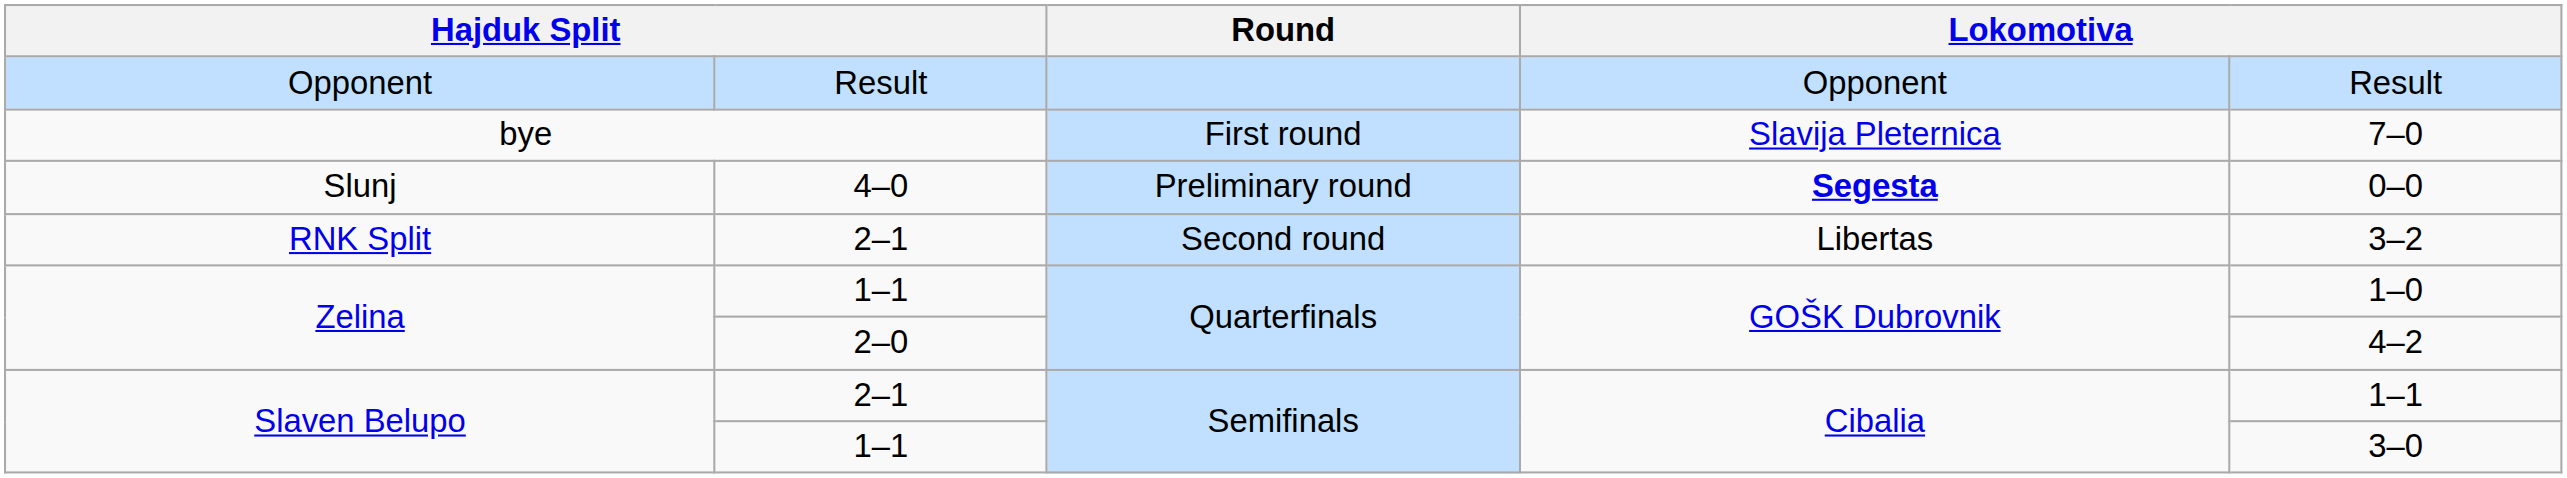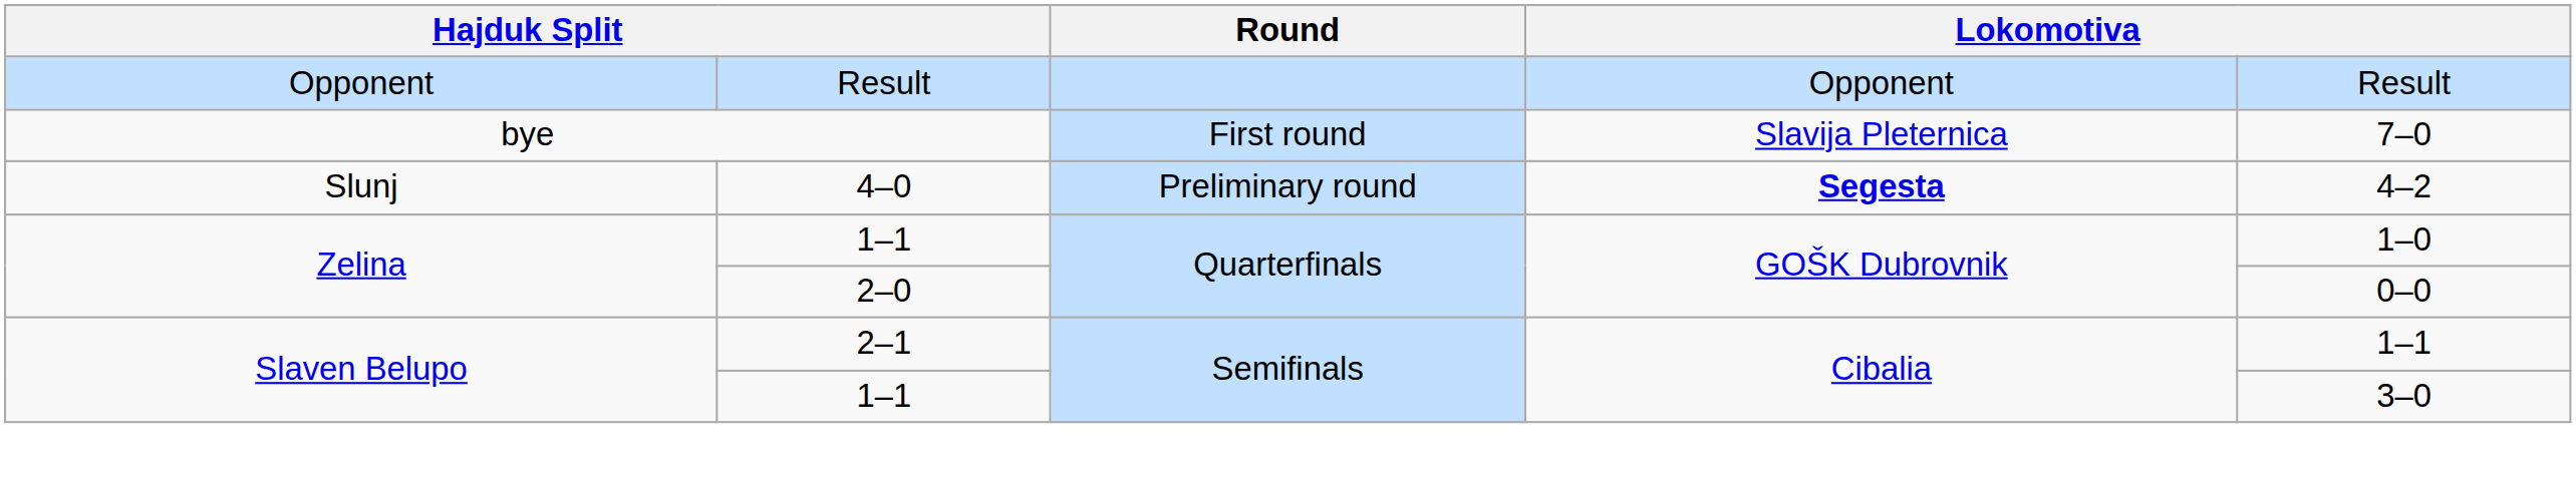 <table class="wikitable" style="text-align: center;">
 <tr>
 <th colspan=2><a href='#'>Hajduk Split</a></th>
 <th>Round</th>
 <th colspan=2><a href='#'>Lokomotiva</a></th>
 </tr>
 <tr bgcolor=#c1e0ff>
 <td width=15%>Opponent</td>
 <td width=7%>Result</td>
 <td width=10%></td>
 <td width=15%>Opponent</td>
 <td width=7%>Result</td>
 </tr>
 <tr>
 <td rowspan=1 colspan=2 align=center>bye</td>
 <td rowspan=1 bgcolor=#c1e0ff>First round</td>
 <td rowspan=1 align=center><a href='#'>Slavija Pleternica</a></td>
 <td>7–0</td>
 </tr>
 <tr>
 <td rowspan=1 align=center>Slunj</td>
 <td>4–0</td>
 <td rowspan=1 bgcolor=#c1e0ff>Preliminary round</td>
 <td rowspan=1 align=center><strong><a href='#'>Segesta</a></strong></td>
-<td>0–0</td>
-</tr>
-<tr>
-<td rowspan=1 align=center><a href='#'>RNK Split</a></td>
-<td>2–1</td>
-<td rowspan=1 bgcolor=#c1e0ff>Second round</td>
-<td rowspan=1 align=center>Libertas</td>
-<td>3–2</td>
+<td>4–2</td>
 </tr>
 <tr>
 <td rowspan=2 align=center><a href='#'>Zelina</a></td>
 <td>1–1</td>
 <td rowspan=2 bgcolor=#c1e0ff>Quarterfinals</td>
 <td rowspan=2 align=center><a href='#'>GOŠK Dubrovnik</a></td>
 <td>1–0</td>
 </tr>
 <tr>
 <td>2–0</td>
-<td>4–2</td>
+<td>0–0</td>
 </tr>
 <tr>
 <td rowspan=2 align=center><a href='#'>Slaven Belupo</a></td>
 <td>2–1</td>
 <td rowspan=2 bgcolor=#c1e0ff>Semifinals</td>
 <td rowspan=2 align=center><a href='#'>Cibalia</a></td>
 <td>1–1</td>
 </tr>
 <tr>
 <td>1–1</td>
 <td>3–0</td>
 </tr>
 </table>
